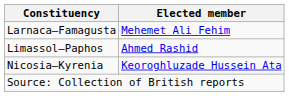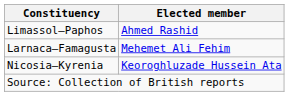 <table class=wikitable>
 <tr>
 <th>Constituency</th>
 <th>Elected member</th>
 </tr>
 <tr>
+<td>Limassol–Paphos</td>
+<td><a href='#'>Ahmed Rashid</a></td>
+</tr>
+<tr>
 <td>Larnaca–Famagusta</td>
 <td><a href='#'>Mehemet Ali Fehim</a></td>
-</tr>
-<tr>
-<td>Limassol–Paphos</td>
-<td><a href='#'>Ahmed Rashid</a></td>
 </tr>
 <tr>
 <td>Nicosia–Kyrenia</td>
 <td><a href='#'>Keoroghluzade Hussein Ata</a></td>
 </tr>
 <tr>
 <td colspan=2>Source: Collection of British reports</td>
 </tr>
 </table>
